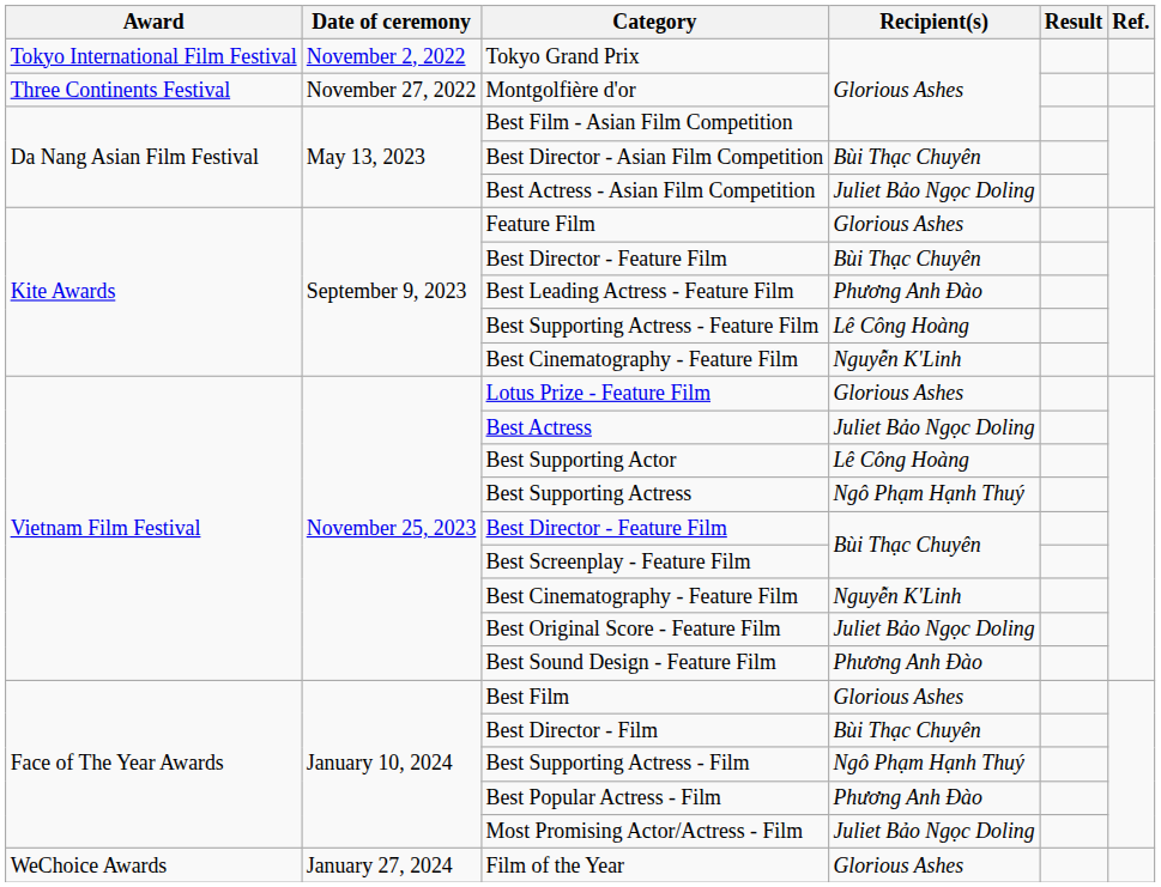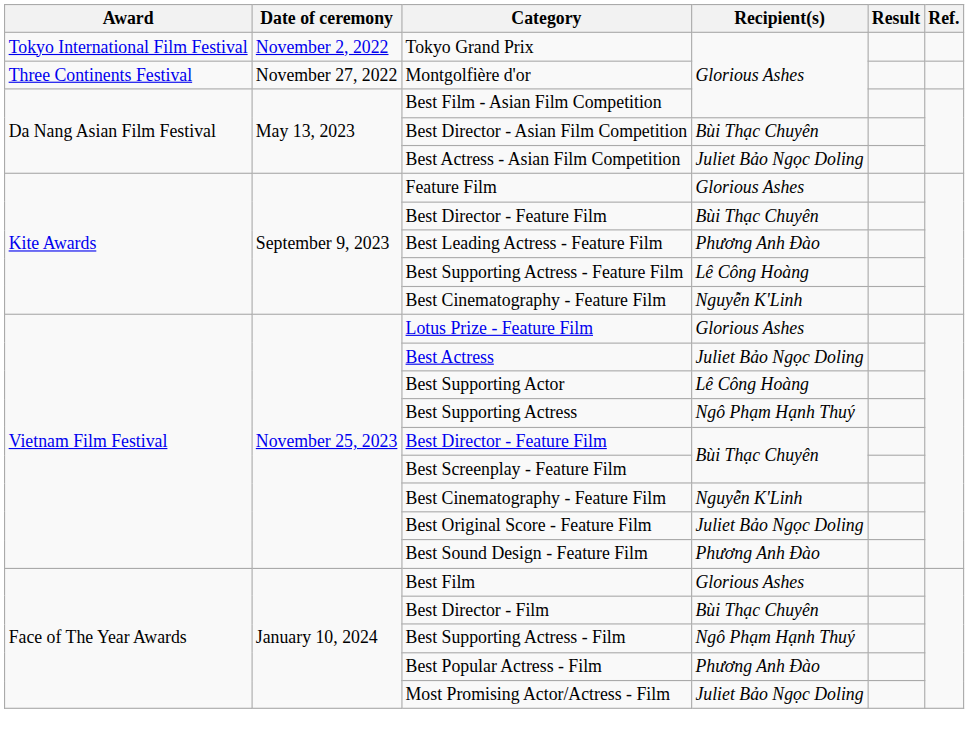 <table class="wikitable">
 <tr>
 <th>Award</th>
 <th>Date of ceremony</th>
 <th>Category</th>
 <th>Recipient(s)</th>
 <th>Result</th>
 <th>Ref.</th>
 </tr>
 <tr>
 <td><a href='#'>Tokyo International Film Festival</a></td>
 <td><a href='#'>November 2, 2022</a></td>
 <td>Tokyo Grand Prix</td>
 <td rowspan="3"><em>Glorious Ashes</em></td>
 <td></td>
 <td></td>
 </tr>
 <tr>
 <td><a href='#'>Three Continents Festival</a></td>
 <td>November 27, 2022</td>
 <td>Montgolfière d'or</td>
 <td></td>
 <td></td>
 </tr>
 <tr>
 <td rowspan="3">Da Nang Asian Film Festival</td>
 <td rowspan="3">May 13, 2023</td>
 <td>Best Film - Asian Film Competition</td>
 <td></td>
 <td rowspan="3"></td>
 </tr>
 <tr>
 <td>Best Director - Asian Film Competition</td>
 <td><em>Bùi Thạc Chuyên</em></td>
 <td></td>
 </tr>
 <tr>
 <td>Best Actress - Asian Film Competition</td>
 <td><em>Juliet Bảo Ngọc Doling</em></td>
 <td></td>
 </tr>
 <tr>
 <td rowspan="5"><a href='#'>Kite Awards</a></td>
 <td rowspan="5">September 9, 2023</td>
 <td>Feature Film</td>
 <td><em>Glorious Ashes</em></td>
 <td></td>
 <td rowspan="5"></td>
 </tr>
 <tr>
 <td>Best Director - Feature Film</td>
 <td><em>Bùi Thạc Chuyên</em></td>
 <td></td>
 </tr>
 <tr>
 <td>Best Leading Actress - Feature Film</td>
 <td><em>Phương Anh Đào</em></td>
 <td></td>
 </tr>
 <tr>
 <td>Best Supporting Actress - Feature Film</td>
 <td><em>Lê Công Hoàng</em></td>
 <td></td>
 </tr>
 <tr>
 <td>Best Cinematography - Feature Film</td>
 <td><em>Nguyễn K'Linh</em></td>
 <td></td>
 </tr>
 <tr>
 <td rowspan="9"><a href='#'>Vietnam Film Festival</a></td>
 <td rowspan="9"><a href='#'>November 25, 2023</a></td>
 <td><a href='#'>Lotus Prize - Feature Film</a></td>
 <td><em>Glorious Ashes</em></td>
 <td></td>
 <td rowspan="9"></td>
 </tr>
 <tr>
 <td><a href='#'>Best Actress</a></td>
 <td><em>Juliet Bảo Ngọc Doling</em></td>
 <td></td>
 </tr>
 <tr>
 <td>Best Supporting Actor</td>
 <td><em>Lê Công Hoàng</em></td>
 <td></td>
 </tr>
 <tr>
 <td>Best Supporting Actress</td>
 <td><em>Ngô Phạm Hạnh Thuý</em></td>
 <td></td>
 </tr>
 <tr>
 <td><a href='#'>Best Director - Feature Film</a></td>
 <td rowspan="2"><em>Bùi Thạc Chuyên</em></td>
 <td></td>
 </tr>
 <tr>
 <td>Best Screenplay - Feature Film</td>
 <td></td>
 </tr>
 <tr>
 <td>Best Cinematography - Feature Film</td>
 <td><em>Nguyễn K'Linh</em></td>
 <td></td>
 </tr>
 <tr>
 <td>Best Original Score - Feature Film</td>
 <td><em>Juliet Bảo Ngọc Doling</em></td>
 <td></td>
 </tr>
 <tr>
 <td>Best Sound Design - Feature Film</td>
 <td><em>Phương Anh Đào</em></td>
 <td></td>
 </tr>
 <tr>
 <td rowspan="5">Face of The Year Awards</td>
 <td rowspan="5">January 10, 2024</td>
 <td>Best Film</td>
 <td><em>Glorious Ashes</em></td>
 <td></td>
 <td rowspan="5"></td>
 </tr>
 <tr>
 <td>Best Director - Film</td>
 <td><em>Bùi Thạc Chuyên</em></td>
 <td></td>
 </tr>
 <tr>
 <td>Best Supporting Actress - Film</td>
 <td><em>Ngô Phạm Hạnh Thuý</em></td>
 <td></td>
 </tr>
 <tr>
 <td>Best Popular Actress - Film</td>
 <td><em>Phương Anh Đào</em></td>
 <td></td>
 </tr>
 <tr>
 <td>Most Promising Actor/Actress - Film</td>
 <td><em>Juliet Bảo Ngọc Doling</em></td>
 <td></td>
 </tr>
-<tr>
-<td>WeChoice Awards</td>
-<td>January 27, 2024</td>
-<td>Film of the Year</td>
-<td><em>Glorious Ashes</em></td>
-<td></td>
-<td></td>
-</tr>
 </table>
